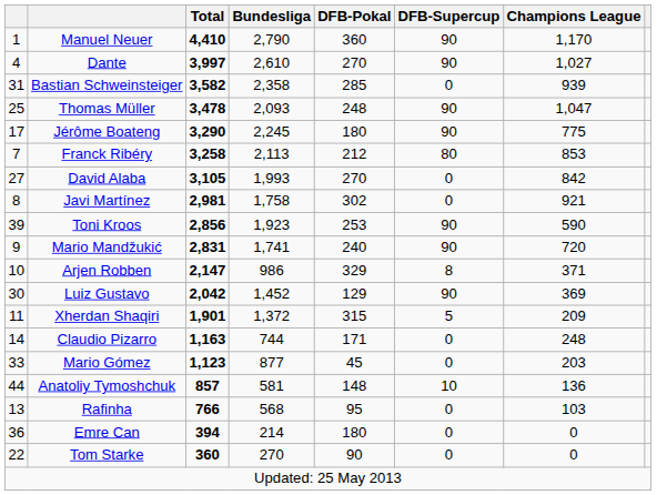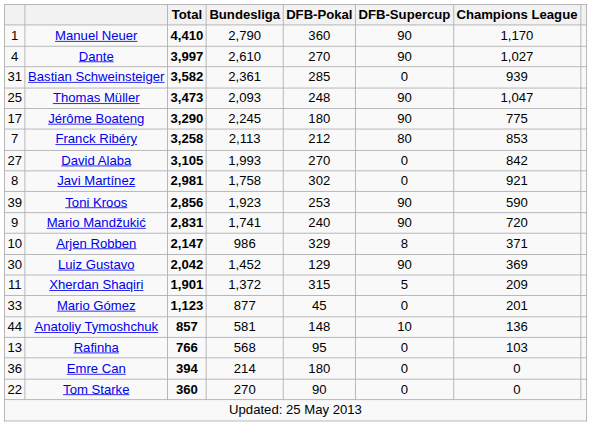 <table class="wikitable" style="text-align: center">
 <tr>
 <th></th>
 <th></th>
 <th>Total</th>
 <th>Bundesliga</th>
 <th>DFB-Pokal</th>
 <th>DFB-Supercup</th>
 <th>Champions League</th>
 <th></th>
 </tr>
 <tr>
 <td>1</td>
 <td><a href='#'>Manuel Neuer</a></td>
 <td><strong>4,410</strong></td>
 <td>2,790</td>
 <td>360</td>
 <td>90</td>
 <td>1,170</td>
 <td></td>
 </tr>
 <tr>
 <td>4</td>
 <td><a href='#'>Dante</a></td>
 <td><strong>3,997</strong></td>
 <td>2,610</td>
 <td>270</td>
 <td>90</td>
 <td>1,027</td>
 <td></td>
 </tr>
 <tr>
 <td>31</td>
 <td><a href='#'>Bastian Schweinsteiger</a></td>
 <td><strong>3,582</strong></td>
-<td>2,358</td>
+<td>2,361</td>
 <td>285</td>
 <td>0</td>
 <td>939</td>
 <td></td>
 </tr>
 <tr>
 <td>25</td>
 <td><a href='#'>Thomas Müller</a></td>
-<td><strong>3,478</strong></td>
+<td><strong>3,473</strong></td>
 <td>2,093</td>
 <td>248</td>
 <td>90</td>
 <td>1,047</td>
 <td></td>
 </tr>
 <tr>
 <td>17</td>
 <td><a href='#'>Jérôme Boateng</a></td>
 <td><strong>3,290</strong></td>
 <td>2,245</td>
 <td>180</td>
 <td>90</td>
 <td>775</td>
 <td></td>
 </tr>
 <tr>
 <td>7</td>
 <td><a href='#'>Franck Ribéry</a></td>
 <td><strong>3,258</strong></td>
 <td>2,113</td>
 <td>212</td>
 <td>80</td>
 <td>853</td>
 <td></td>
 </tr>
 <tr>
 <td>27</td>
 <td><a href='#'>David Alaba</a></td>
 <td><strong>3,105</strong></td>
 <td>1,993</td>
 <td>270</td>
 <td>0</td>
 <td>842</td>
 <td></td>
 </tr>
 <tr>
 <td>8</td>
 <td><a href='#'>Javi Martínez</a></td>
 <td><strong>2,981</strong></td>
 <td>1,758</td>
 <td>302</td>
 <td>0</td>
 <td>921</td>
 <td></td>
 </tr>
 <tr>
 <td>39</td>
 <td><a href='#'>Toni Kroos</a></td>
 <td><strong>2,856</strong></td>
 <td>1,923</td>
 <td>253</td>
 <td>90</td>
 <td>590</td>
 <td></td>
 </tr>
 <tr>
 <td>9</td>
 <td><a href='#'>Mario Mandžukić</a></td>
 <td><strong>2,831</strong></td>
 <td>1,741</td>
 <td>240</td>
 <td>90</td>
 <td>720</td>
 <td></td>
 </tr>
 <tr>
 <td>10</td>
 <td><a href='#'>Arjen Robben</a></td>
 <td><strong>2,147</strong></td>
 <td>986</td>
 <td>329</td>
 <td>8</td>
 <td>371</td>
 <td></td>
 </tr>
 <tr>
 <td>30</td>
 <td><a href='#'>Luiz Gustavo</a></td>
 <td><strong>2,042</strong></td>
 <td>1,452</td>
 <td>129</td>
 <td>90</td>
 <td>369</td>
 <td></td>
 </tr>
 <tr>
 <td>11</td>
 <td><a href='#'>Xherdan Shaqiri</a></td>
 <td><strong>1,901</strong></td>
 <td>1,372</td>
 <td>315</td>
 <td>5</td>
 <td>209</td>
 <td></td>
 </tr>
 <tr>
-<td>14</td>
-<td><a href='#'>Claudio Pizarro</a></td>
-<td><strong>1,163</strong></td>
-<td>744</td>
-<td>171</td>
-<td>0</td>
-<td>248</td>
-<td></td>
-</tr>
-<tr>
 <td>33</td>
 <td><a href='#'>Mario Gómez</a></td>
 <td><strong>1,123</strong></td>
 <td>877</td>
 <td>45</td>
 <td>0</td>
-<td>203</td>
+<td>201</td>
 <td></td>
 </tr>
 <tr>
 <td>44</td>
 <td><a href='#'>Anatoliy Tymoshchuk</a></td>
 <td><strong>857</strong></td>
 <td>581</td>
 <td>148</td>
 <td>10</td>
 <td>136</td>
 <td></td>
 </tr>
 <tr>
 <td>13</td>
 <td><a href='#'>Rafinha</a></td>
 <td><strong>766</strong></td>
 <td>568</td>
 <td>95</td>
 <td>0</td>
 <td>103</td>
 <td></td>
 </tr>
 <tr>
 <td>36</td>
 <td><a href='#'>Emre Can</a></td>
 <td><strong>394</strong></td>
 <td>214</td>
 <td>180</td>
 <td>0</td>
 <td>0</td>
 <td></td>
 </tr>
 <tr>
 <td>22</td>
 <td><a href='#'>Tom Starke</a></td>
 <td><strong>360</strong></td>
 <td>270</td>
 <td>90</td>
 <td>0</td>
 <td>0</td>
 <td></td>
 </tr>
 <tr>
 <td colspan="8">Updated: 25 May 2013</td>
 </tr>
 </table>
